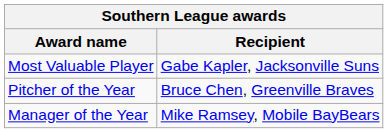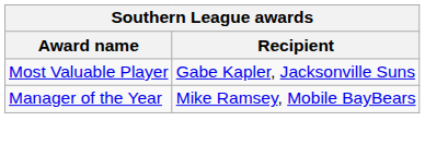 <table class="wikitable">
 <tr>
 <th colspan="2">Southern League awards</th>
 </tr>
 <tr>
 <th>Award name</th>
 <th>Recipient</th>
 </tr>
 <tr>
 <td><a href='#'>Most Valuable Player</a></td>
 <td><a href='#'>Gabe Kapler</a>, <a href='#'>Jacksonville Suns</a></td>
 </tr>
 <tr>
-<td><a href='#'>Pitcher of the Year</a></td>
-<td><a href='#'>Bruce Chen</a>, <a href='#'>Greenville Braves</a></td>
-</tr>
-<tr>
 <td><a href='#'>Manager of the Year</a></td>
 <td><a href='#'>Mike Ramsey</a>, <a href='#'>Mobile BayBears</a></td>
 </tr>
 </table>
